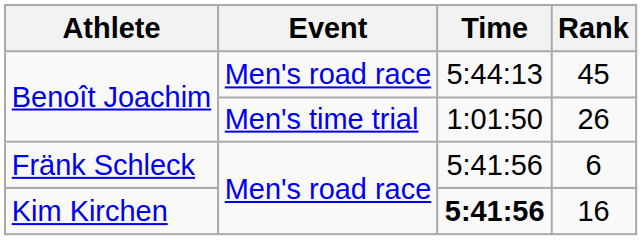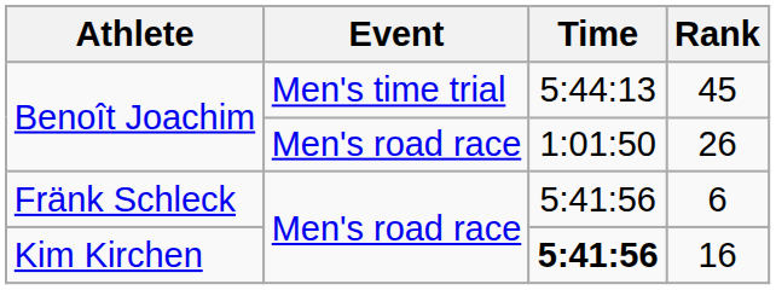 <table class=wikitable style="font-size:90%">
 <tr>
 <th>Athlete</th>
 <th>Event</th>
 <th>Time</th>
 <th>Rank</th>
 </tr>
 <tr align=center>
 <td align=left rowspan=2><a href='#'>Benoît Joachim</a></td>
-<td align=left><a href='#'>Men's road race</a></td>
+<td align=left><a href='#'>Men's time trial</a></td>
 <td>5:44:13</td>
 <td>45</td>
 </tr>
 <tr align=center>
-<td align=left><a href='#'>Men's time trial</a></td>
+<td align=left><a href='#'>Men's road race</a></td>
 <td>1:01:50</td>
 <td>26</td>
 </tr>
 <tr align=center>
 <td align=left><a href='#'>Fränk Schleck</a></td>
 <td align=left rowspan=2><a href='#'>Men's road race</a></td>
 <td>5:41:56</td>
 <td>6</td>
 </tr>
 <tr align=center>
 <td align=left><a href='#'>Kim Kirchen</a></td>
 <td><strong>5:41:56</strong></td>
 <td>16</td>
 </tr>
 </table>
